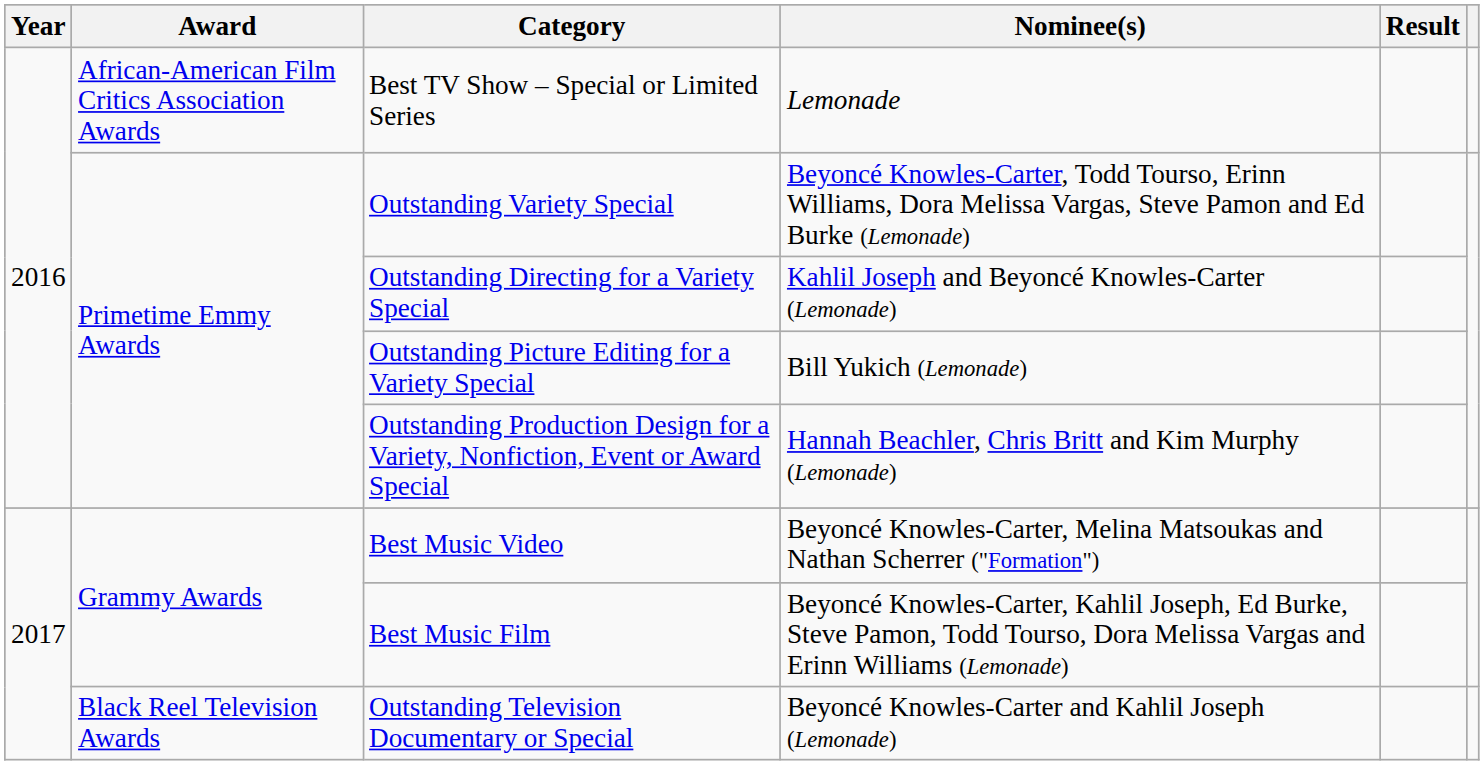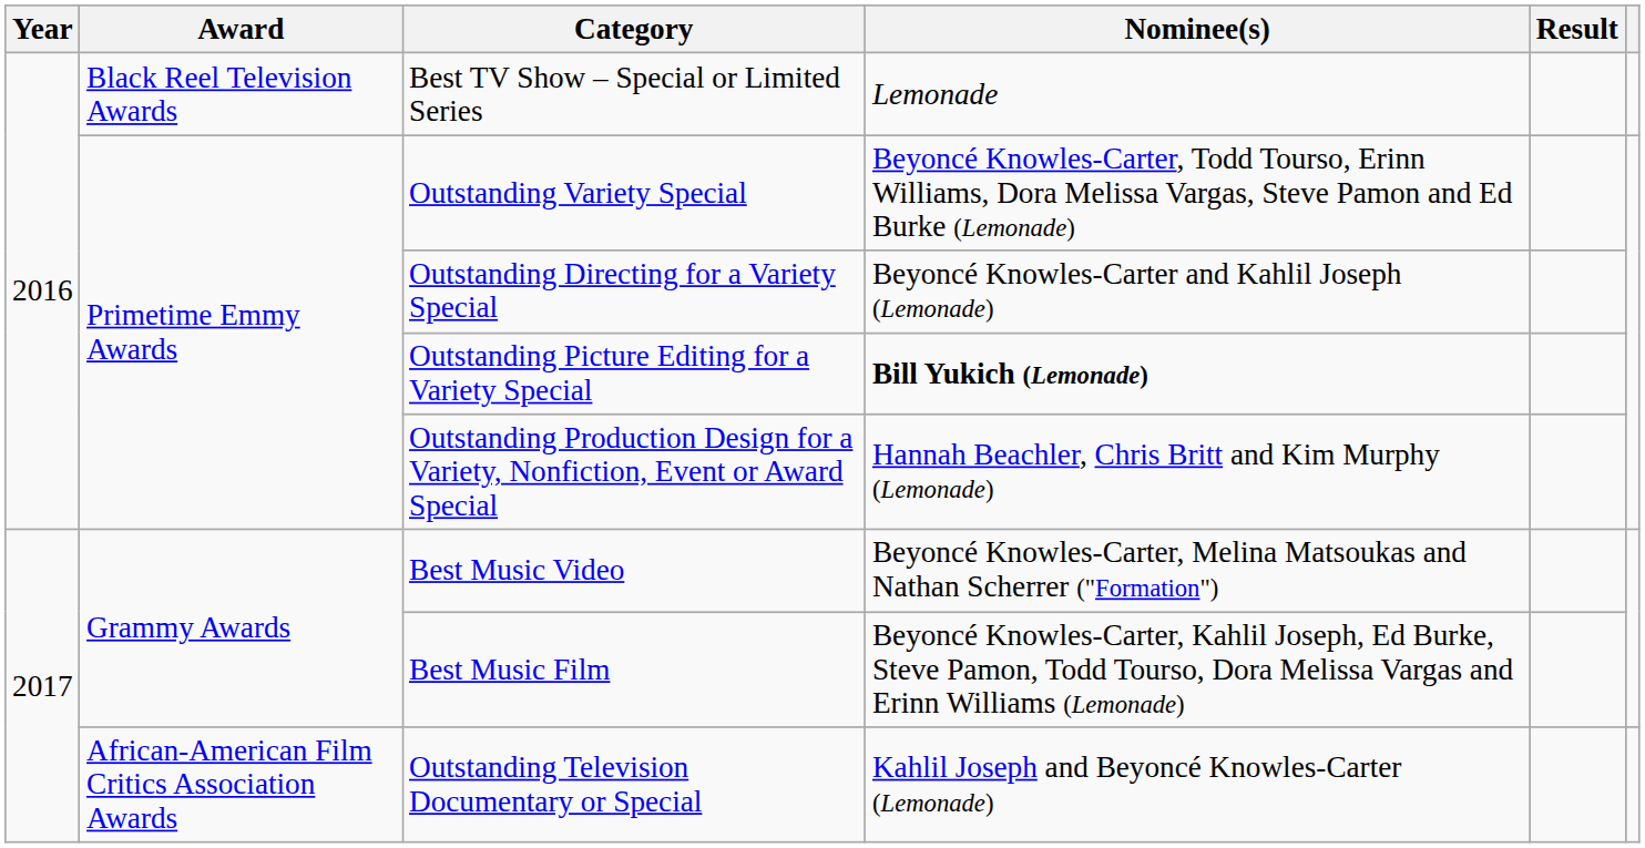 <table class="wikitable sortable">
 <tr>
 <th scope="col">Year</th>
 <th scope="col">Award</th>
 <th scope="col">Category</th>
 <th scope="col">Nominee(s)</th>
 <th scope="col">Result</th>
 <th scope="col" class="unsortable"></th>
 </tr>
 <tr>
 <td rowspan="5">2016</td>
-<td><a href='#'>African-American Film Critics Association Awards</a></td>
+<td><a href='#'>Black Reel Television Awards</a></td>
 <td>Best TV Show – Special or Limited Series</td>
 <td><em>Lemonade</em></td>
 <td></td>
 <td></td>
 </tr>
 <tr>
 <td rowspan="4"><a href='#'>Primetime Emmy Awards</a></td>
 <td><a href='#'>Outstanding Variety Special</a></td>
 <td><a href='#'>Beyoncé Knowles-Carter</a>, Todd Tourso, Erinn Williams, Dora Melissa Vargas, Steve Pamon and Ed Burke <small>(<em>Lemonade</em>)</small></td>
 <td></td>
 <td rowspan="4"></td>
 </tr>
 <tr>
 <td><a href='#'>Outstanding Directing for a Variety Special</a></td>
-<td><a href='#'>Kahlil Joseph</a> and Beyoncé Knowles-Carter <small>(<em>Lemonade</em>)</small></td>
+<td>Beyoncé Knowles-Carter and Kahlil Joseph <small>(<em>Lemonade</em>)</small></td>
 <td></td>
 </tr>
 <tr>
 <td><a href='#'>Outstanding Picture Editing for a Variety Special</a></td>
-<td>Bill Yukich <small>(<em>Lemonade</em>)</small></td>
+<td><strong>Bill Yukich <small>(<em>Lemonade</em>)</small></strong></td>
 <td></td>
 </tr>
 <tr>
 <td><a href='#'>Outstanding Production Design for a Variety, Nonfiction, Event or Award Special</a></td>
 <td><a href='#'>Hannah Beachler</a>, <a href='#'>Chris Britt</a> and Kim Murphy <small>(<em>Lemonade</em>)</small></td>
 <td></td>
 </tr>
 <tr>
 <td rowspan="3">2017</td>
 <td rowspan="2"><a href='#'>Grammy Awards</a></td>
 <td><a href='#'>Best Music Video</a></td>
 <td>Beyoncé Knowles-Carter, Melina Matsoukas and Nathan Scherrer <small>("<a href='#'>Formation</a>")</small></td>
 <td></td>
 <td rowspan="2"></td>
 </tr>
 <tr>
 <td><a href='#'>Best Music Film</a></td>
 <td>Beyoncé Knowles-Carter, Kahlil Joseph, Ed Burke, Steve Pamon, Todd Tourso, Dora Melissa Vargas and Erinn Williams <small>(<em>Lemonade</em>)</small></td>
 <td></td>
 </tr>
 <tr>
-<td><a href='#'>Black Reel Television Awards</a></td>
+<td><a href='#'>African-American Film Critics Association Awards</a></td>
 <td><a href='#'>Outstanding Television Documentary or Special</a></td>
-<td>Beyoncé Knowles-Carter and Kahlil Joseph <small>(<em>Lemonade</em>)</small></td>
+<td><a href='#'>Kahlil Joseph</a> and Beyoncé Knowles-Carter <small>(<em>Lemonade</em>)</small></td>
 <td></td>
 <td></td>
 </tr>
 </table>
